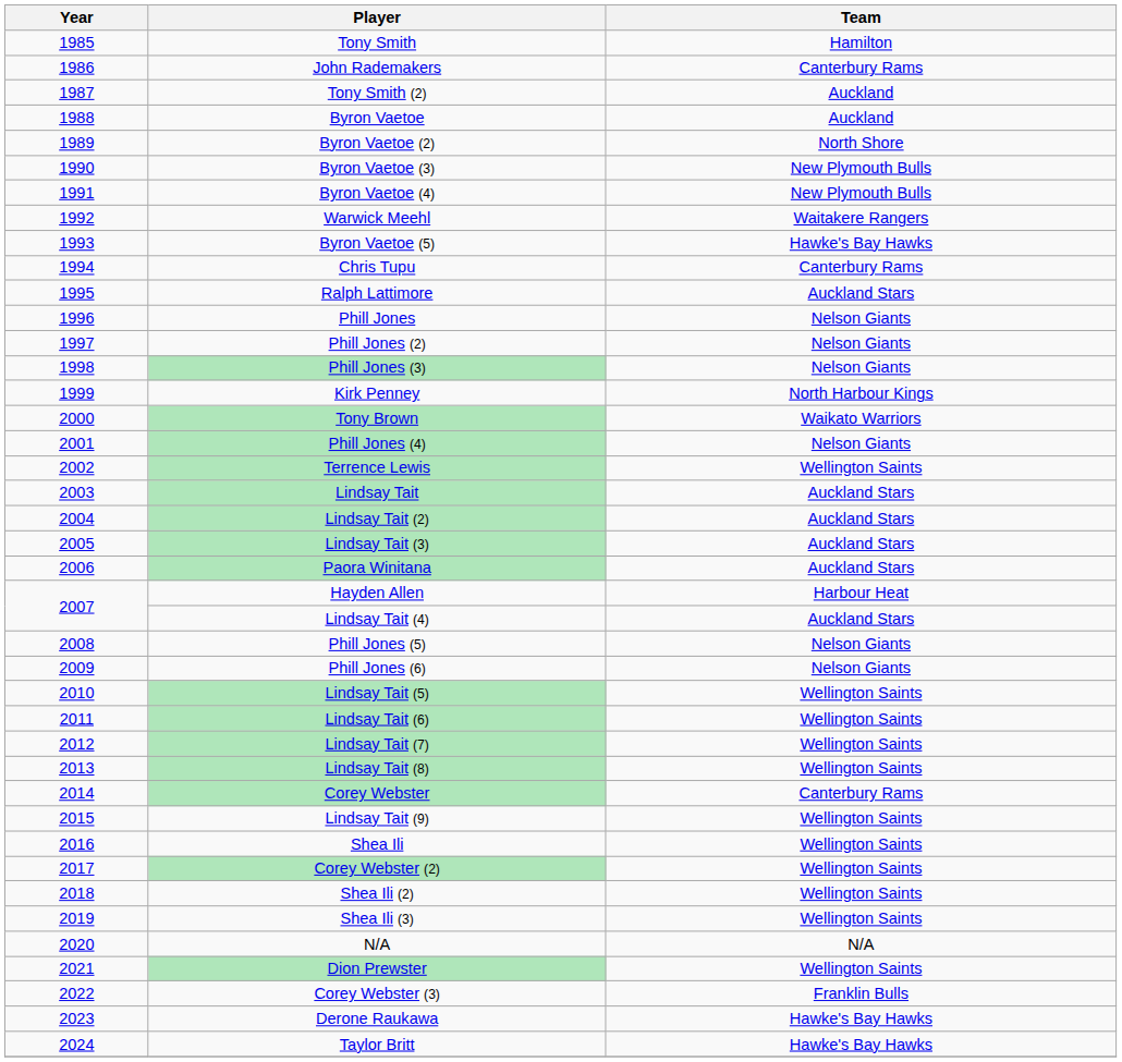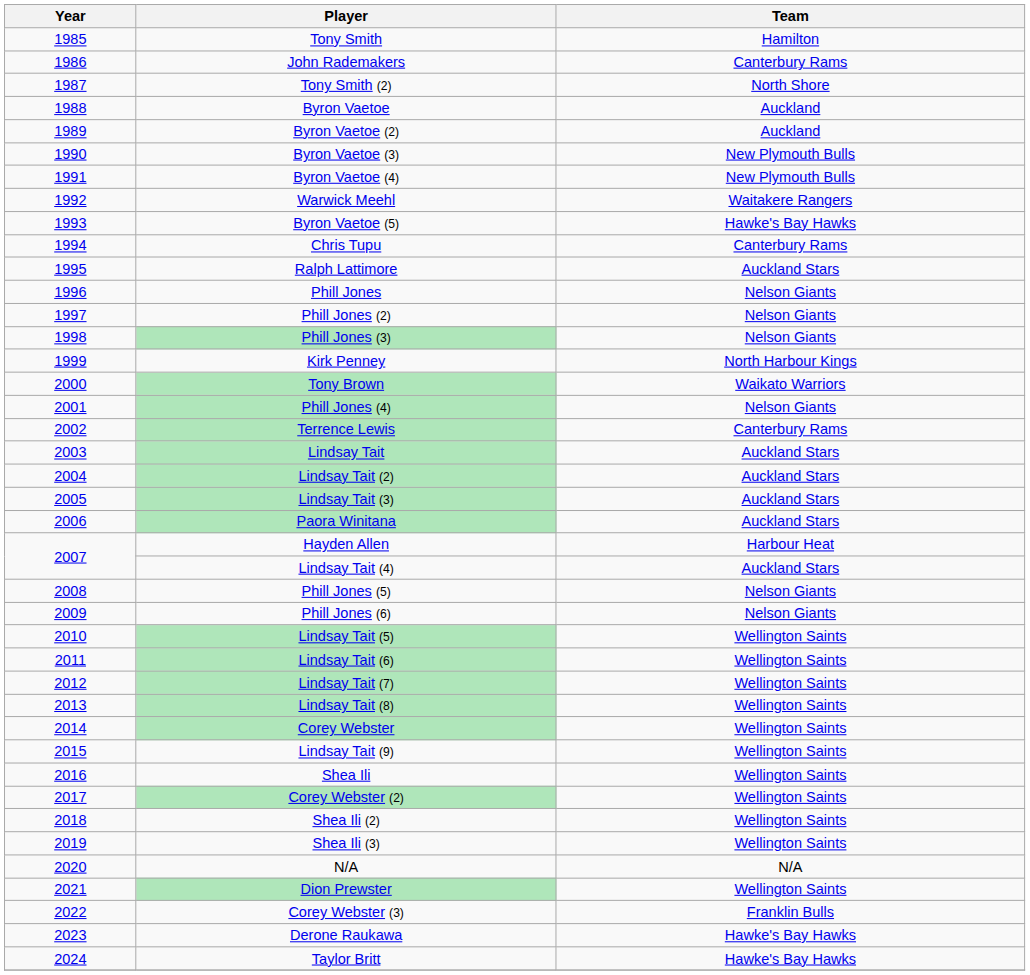 <table class="wikitable" style="width: 80%; text-align:center; font-size:90%">
 <tr>
 <th>Year</th>
 <th>Player</th>
 <th>Team</th>
 </tr>
 <tr>
 <td><a href='#'>1985</a></td>
 <td><a href='#'>Tony Smith</a></td>
 <td><a href='#'>Hamilton</a></td>
 </tr>
 <tr>
 <td><a href='#'>1986</a></td>
 <td><a href='#'>John Rademakers</a></td>
 <td><a href='#'>Canterbury Rams</a></td>
 </tr>
 <tr>
 <td><a href='#'>1987</a></td>
 <td><a href='#'>Tony Smith</a> <small>(2)</small></td>
-<td><a href='#'>Auckland</a></td>
+<td><a href='#'>North Shore</a></td>
 </tr>
 <tr>
 <td><a href='#'>1988</a></td>
 <td><a href='#'>Byron Vaetoe</a></td>
 <td><a href='#'>Auckland</a></td>
 </tr>
 <tr>
 <td><a href='#'>1989</a></td>
 <td><a href='#'>Byron Vaetoe</a> <small>(2)</small></td>
-<td><a href='#'>North Shore</a></td>
+<td><a href='#'>Auckland</a></td>
 </tr>
 <tr>
 <td><a href='#'>1990</a></td>
 <td><a href='#'>Byron Vaetoe</a> <small>(3)</small></td>
 <td><a href='#'>New Plymouth Bulls</a></td>
 </tr>
 <tr>
 <td><a href='#'>1991</a></td>
 <td><a href='#'>Byron Vaetoe</a> <small>(4)</small></td>
 <td><a href='#'>New Plymouth Bulls</a></td>
 </tr>
 <tr>
 <td><a href='#'>1992</a></td>
 <td><a href='#'>Warwick Meehl</a></td>
 <td><a href='#'>Waitakere Rangers</a></td>
 </tr>
 <tr>
 <td><a href='#'>1993</a></td>
 <td><a href='#'>Byron Vaetoe</a> <small>(5)</small></td>
 <td><a href='#'>Hawke's Bay Hawks</a></td>
 </tr>
 <tr>
 <td><a href='#'>1994</a></td>
 <td><a href='#'>Chris Tupu</a></td>
 <td><a href='#'>Canterbury Rams</a></td>
 </tr>
 <tr>
 <td><a href='#'>1995</a></td>
 <td><a href='#'>Ralph Lattimore</a></td>
 <td><a href='#'>Auckland Stars</a></td>
 </tr>
 <tr>
 <td><a href='#'>1996</a></td>
 <td><a href='#'>Phill Jones</a></td>
 <td><a href='#'>Nelson Giants</a></td>
 </tr>
 <tr>
 <td><a href='#'>1997</a></td>
 <td><a href='#'>Phill Jones</a> <small>(2)</small></td>
 <td><a href='#'>Nelson Giants</a></td>
 </tr>
 <tr>
 <td><a href='#'>1998</a></td>
 <td style="text-align:center;background:#afe6ba;"><a href='#'>Phill Jones</a> <small>(3)</small></td>
 <td><a href='#'>Nelson Giants</a></td>
 </tr>
 <tr>
 <td><a href='#'>1999</a></td>
 <td><a href='#'>Kirk Penney</a></td>
 <td><a href='#'>North Harbour Kings</a></td>
 </tr>
 <tr>
 <td><a href='#'>2000</a></td>
 <td style="text-align:center;background:#afe6ba;"><a href='#'>Tony Brown</a></td>
 <td><a href='#'>Waikato Warriors</a></td>
 </tr>
 <tr>
 <td><a href='#'>2001</a></td>
 <td style="text-align:center;background:#afe6ba;"><a href='#'>Phill Jones</a> <small>(4)</small></td>
 <td><a href='#'>Nelson Giants</a></td>
 </tr>
 <tr>
 <td><a href='#'>2002</a></td>
 <td style="text-align:center;background:#afe6ba;"><a href='#'>Terrence Lewis</a></td>
-<td><a href='#'>Wellington Saints</a></td>
+<td><a href='#'>Canterbury Rams</a></td>
 </tr>
 <tr>
 <td><a href='#'>2003</a></td>
 <td style="text-align:center;background:#afe6ba;"><a href='#'>Lindsay Tait</a></td>
 <td><a href='#'>Auckland Stars</a></td>
 </tr>
 <tr>
 <td><a href='#'>2004</a></td>
 <td style="text-align:center;background:#afe6ba;"><a href='#'>Lindsay Tait</a> <small>(2)</small></td>
 <td><a href='#'>Auckland Stars</a></td>
 </tr>
 <tr>
 <td><a href='#'>2005</a></td>
 <td style="text-align:center;background:#afe6ba;"><a href='#'>Lindsay Tait</a> <small>(3)</small></td>
 <td><a href='#'>Auckland Stars</a></td>
 </tr>
 <tr>
 <td><a href='#'>2006</a></td>
 <td style="text-align:center;background:#afe6ba;"><a href='#'>Paora Winitana</a></td>
 <td><a href='#'>Auckland Stars</a></td>
 </tr>
 <tr>
 <td rowspan="2"><a href='#'>2007</a></td>
 <td><a href='#'>Hayden Allen</a></td>
 <td><a href='#'>Harbour Heat</a></td>
 </tr>
 <tr>
 <td><a href='#'>Lindsay Tait</a> <small>(4)</small></td>
 <td><a href='#'>Auckland Stars</a></td>
 </tr>
 <tr>
 <td><a href='#'>2008</a></td>
 <td><a href='#'>Phill Jones</a> <small>(5)</small></td>
 <td><a href='#'>Nelson Giants</a></td>
 </tr>
 <tr>
 <td><a href='#'>2009</a></td>
 <td><a href='#'>Phill Jones</a> <small>(6)</small></td>
 <td><a href='#'>Nelson Giants</a></td>
 </tr>
 <tr>
 <td><a href='#'>2010</a></td>
 <td style="text-align:center;background:#afe6ba;"><a href='#'>Lindsay Tait</a> <small>(5)</small></td>
 <td><a href='#'>Wellington Saints</a></td>
 </tr>
 <tr>
 <td><a href='#'>2011</a></td>
 <td style="text-align:center;background:#afe6ba;"><a href='#'>Lindsay Tait</a> <small>(6)</small></td>
 <td><a href='#'>Wellington Saints</a></td>
 </tr>
 <tr>
 <td><a href='#'>2012</a></td>
 <td style="text-align:center;background:#afe6ba;"><a href='#'>Lindsay Tait</a> <small>(7)</small></td>
 <td><a href='#'>Wellington Saints</a></td>
 </tr>
 <tr>
 <td><a href='#'>2013</a></td>
 <td style="text-align:center;background:#afe6ba;"><a href='#'>Lindsay Tait</a> <small>(8)</small></td>
 <td><a href='#'>Wellington Saints</a></td>
 </tr>
 <tr>
 <td><a href='#'>2014</a></td>
 <td style="text-align:center;background:#afe6ba;"><a href='#'>Corey Webster</a></td>
-<td><a href='#'>Canterbury Rams</a></td>
+<td><a href='#'>Wellington Saints</a></td>
 </tr>
 <tr>
 <td><a href='#'>2015</a></td>
 <td><a href='#'>Lindsay Tait</a> <small>(9)</small></td>
 <td><a href='#'>Wellington Saints</a></td>
 </tr>
 <tr>
 <td><a href='#'>2016</a></td>
 <td><a href='#'>Shea Ili</a></td>
 <td><a href='#'>Wellington Saints</a></td>
 </tr>
 <tr>
 <td><a href='#'>2017</a></td>
 <td style="text-align:center;background:#afe6ba;"><a href='#'>Corey Webster</a> <small>(2)</small></td>
 <td><a href='#'>Wellington Saints</a></td>
 </tr>
 <tr>
 <td><a href='#'>2018</a></td>
 <td><a href='#'>Shea Ili</a> <small>(2)</small></td>
 <td><a href='#'>Wellington Saints</a></td>
 </tr>
 <tr>
 <td><a href='#'>2019</a></td>
 <td><a href='#'>Shea Ili</a> <small>(3)</small></td>
 <td><a href='#'>Wellington Saints</a></td>
 </tr>
 <tr>
 <td><a href='#'>2020</a></td>
 <td>N/A</td>
 <td>N/A</td>
 </tr>
 <tr>
 <td><a href='#'>2021</a></td>
 <td style="text-align:center;background:#afe6ba;"><a href='#'>Dion Prewster</a></td>
 <td><a href='#'>Wellington Saints</a></td>
 </tr>
 <tr>
 <td><a href='#'>2022</a></td>
 <td><a href='#'>Corey Webster</a> <small>(3)</small></td>
 <td><a href='#'>Franklin Bulls</a></td>
 </tr>
 <tr>
 <td><a href='#'>2023</a></td>
 <td><a href='#'>Derone Raukawa</a></td>
 <td><a href='#'>Hawke's Bay Hawks</a></td>
 </tr>
 <tr>
 <td><a href='#'>2024</a></td>
 <td><a href='#'>Taylor Britt</a></td>
 <td><a href='#'>Hawke's Bay Hawks</a></td>
 </tr>
 <tr>
 </tr>
 </table>
